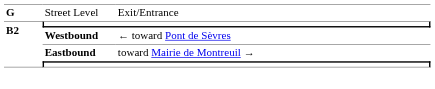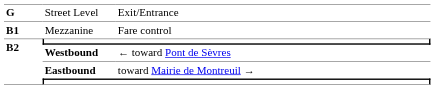 <table border=0 cellspacing=0 cellpadding=3>
 <tr>
 <td style="border-top:solid 1px gray;" width=50 valign=top><strong>G</strong></td>
 <td style="border-top:solid 1px gray;" width=100 valign=top>Street Level</td>
 <td style="border-top:solid 1px gray;" width=450 valign=top>Exit/Entrance</td>
+</tr>
+<tr>
+<td style="border-top:solid 1px gray;" width=50 valign=top><strong>B1</strong></td>
+<td style="border-top:solid 1px gray;" width=100 valign=top>Mezzanine</td>
+<td style="border-top:solid 1px gray;" width=450 valign=top>Fare control</td>
 </tr>
 <tr>
 <td style="border-top:solid 1px gray;border-bottom:solid 1px gray;" width=50 rowspan=4 valign=top><strong>B2</strong></td>
 <td style="border-top:solid 1px gray;border-right:solid 2px black;border-left:solid 2px black;border-bottom:solid 2px black;text-align:center;" colspan=2></td>
 </tr>
 <tr>
 <td style="border-bottom:solid 1px gray;" width=100><strong>Westbound</strong></td>
 <td style="border-bottom:solid 1px gray;" width=450>←   toward <a href='#'>Pont de Sèvres</a> </td>
 </tr>
 <tr>
 <td><strong>Eastbound</strong></td>
 <td>   toward <a href='#'>Mairie de Montreuil</a>  →</td>
 </tr>
 <tr>
 <td style="border-top:solid 2px black;border-right:solid 2px black;border-left:solid 2px black;border-bottom:solid 1px gray;text-align:center;" colspan=2></td>
 </tr>
 </table>
